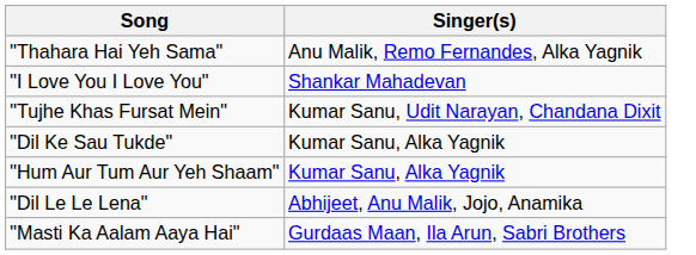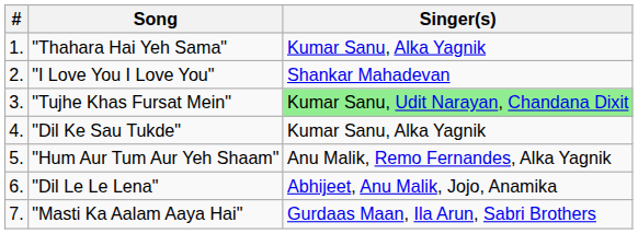 <table class="wikitable sortable" style="font-size:95%;">
 <tr>
+<th>#</th>
 <th>Song</th>
 <th>Singer(s)</th>
 </tr>
 <tr>
+<td>1.</td>
 <td>"Thahara Hai Yeh Sama"</td>
-<td>Anu Malik, <a href='#'>Remo Fernandes</a>, Alka Yagnik</td>
+<td><a href='#'>Kumar Sanu</a>, <a href='#'>Alka Yagnik</a></td>
 </tr>
 <tr>
+<td>2.</td>
 <td>"I Love You I Love You"</td>
 <td><a href='#'>Shankar Mahadevan</a></td>
 </tr>
 <tr>
+<td>3.</td>
 <td>"Tujhe Khas Fursat Mein"</td>
-<td>Kumar Sanu, <a href='#'>Udit Narayan</a>, <a href='#'>Chandana Dixit</a></td>
+<td style="background: lightgreen;">Kumar Sanu, <a href='#'>Udit Narayan</a>, <a href='#'>Chandana Dixit</a></td>
 </tr>
 <tr>
+<td>4.</td>
 <td>"Dil Ke Sau Tukde"</td>
 <td>Kumar Sanu, Alka Yagnik</td>
 </tr>
 <tr>
+<td>5.</td>
 <td>"Hum Aur Tum Aur Yeh Shaam"</td>
-<td><a href='#'>Kumar Sanu</a>, <a href='#'>Alka Yagnik</a></td>
+<td>Anu Malik, <a href='#'>Remo Fernandes</a>, Alka Yagnik</td>
 </tr>
 <tr>
+<td>6.</td>
 <td>"Dil Le Le Lena"</td>
 <td><a href='#'>Abhijeet</a>, <a href='#'>Anu Malik</a>, Jojo, Anamika</td>
 </tr>
 <tr>
+<td>7.</td>
 <td>"Masti Ka Aalam Aaya Hai"</td>
 <td><a href='#'>Gurdaas Maan</a>, <a href='#'>Ila Arun</a>, <a href='#'>Sabri Brothers</a></td>
 </tr>
 </table>
